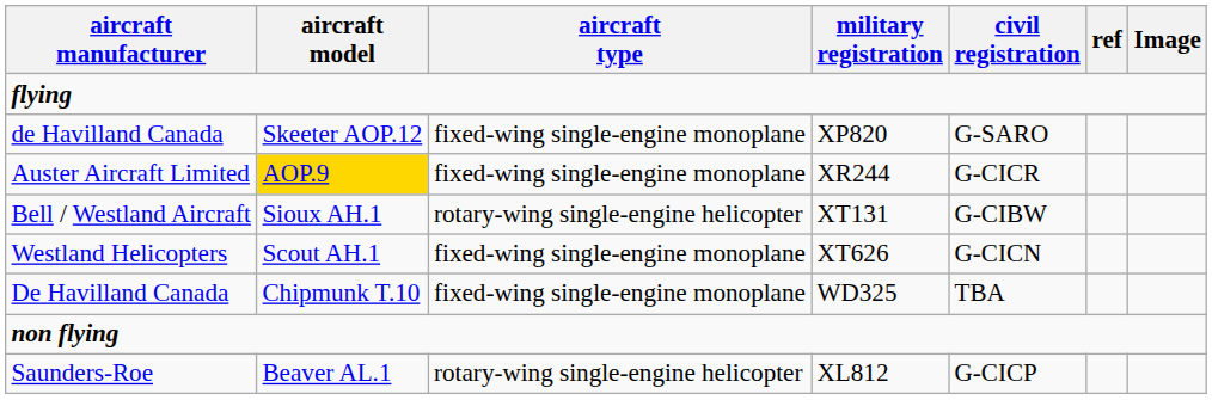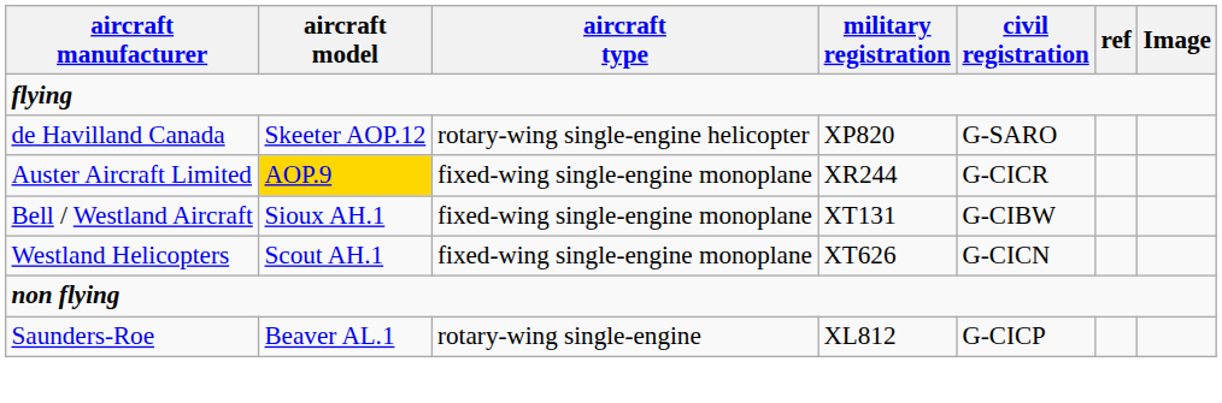 <table class=wikitable>
 <tr>
 <th><a href='#'>aircraft<br>manufacturer</a></th>
 <th>aircraft<br>model</th>
 <th><a href='#'>aircraft<br>type</a></th>
 <th><a href='#'>military<br>registration</a></th>
 <th><a href='#'>civil<br>registration</a></th>
 <th>ref</th>
 <th>Image</th>
 </tr>
 <tr>
 <td colspan=7><strong><em>flying</em></strong></td>
 </tr>
 <tr>
 <td><a href='#'>de Havilland Canada</a></td>
 <td><a href='#'>Skeeter AOP.12</a></td>
-<td>fixed-wing single-engine monoplane</td>
+<td>rotary-wing single-engine helicopter</td>
 <td>XP820</td>
 <td>G-SARO</td>
 <td></td>
 <td></td>
 </tr>
 <tr>
 <td><a href='#'>Auster Aircraft Limited</a></td>
 <td style="background: gold;"><a href='#'>AOP.9</a></td>
 <td>fixed-wing single-engine monoplane</td>
 <td>XR244</td>
 <td>G-CICR</td>
 <td></td>
 <td></td>
 </tr>
 <tr>
 <td><a href='#'>Bell</a> / <a href='#'>Westland Aircraft</a></td>
 <td><a href='#'>Sioux AH.1</a></td>
-<td>rotary-wing single-engine helicopter</td>
+<td>fixed-wing single-engine monoplane</td>
 <td>XT131</td>
 <td>G-CIBW</td>
 <td></td>
 <td></td>
 </tr>
 <tr>
 <td><a href='#'>Westland Helicopters</a></td>
 <td><a href='#'>Scout AH.1</a></td>
 <td>fixed-wing single-engine monoplane</td>
 <td>XT626</td>
 <td>G-CICN</td>
 <td></td>
 <td></td>
 </tr>
 <tr>
-<td><a href='#'>De Havilland Canada</a></td>
-<td><a href='#'>Chipmunk T.10</a></td>
-<td>fixed-wing single-engine monoplane</td>
-<td>WD325</td>
-<td>TBA</td>
-<td></td>
-<td></td>
-</tr>
-<tr>
 <td colspan=7><strong><em>non flying</em></strong></td>
 </tr>
 <tr>
 <td><a href='#'>Saunders-Roe</a></td>
 <td><a href='#'>Beaver AL.1</a></td>
-<td>rotary-wing single-engine helicopter</td>
+<td>rotary-wing single-engine</td>
 <td>XL812</td>
 <td>G-CICP</td>
 <td></td>
 <td></td>
 </tr>
 </table>
